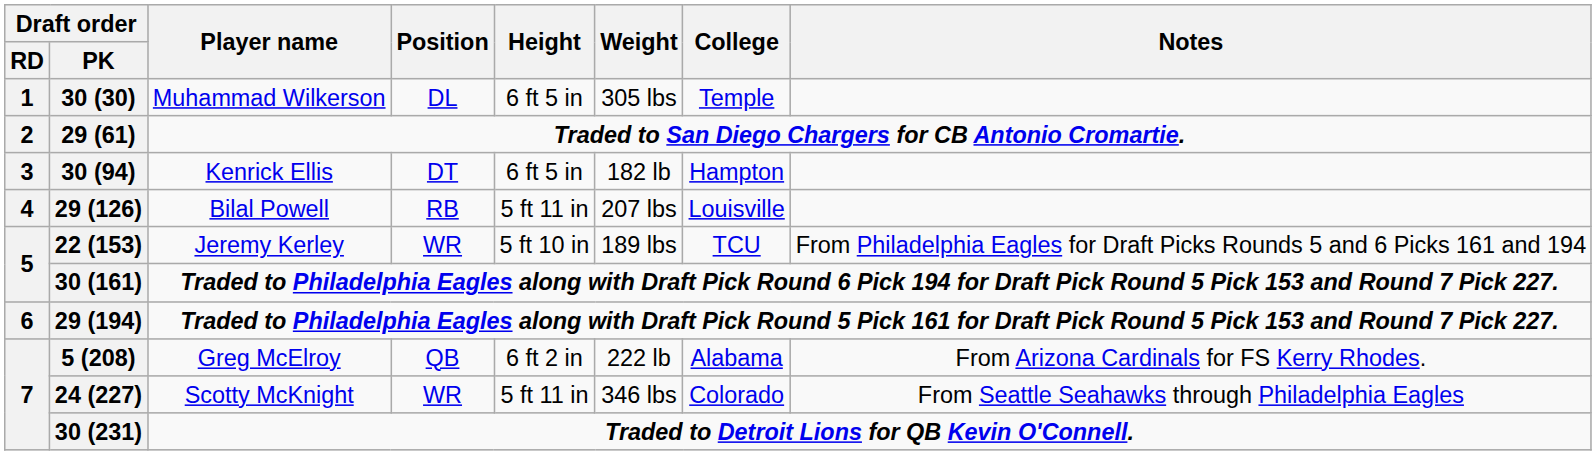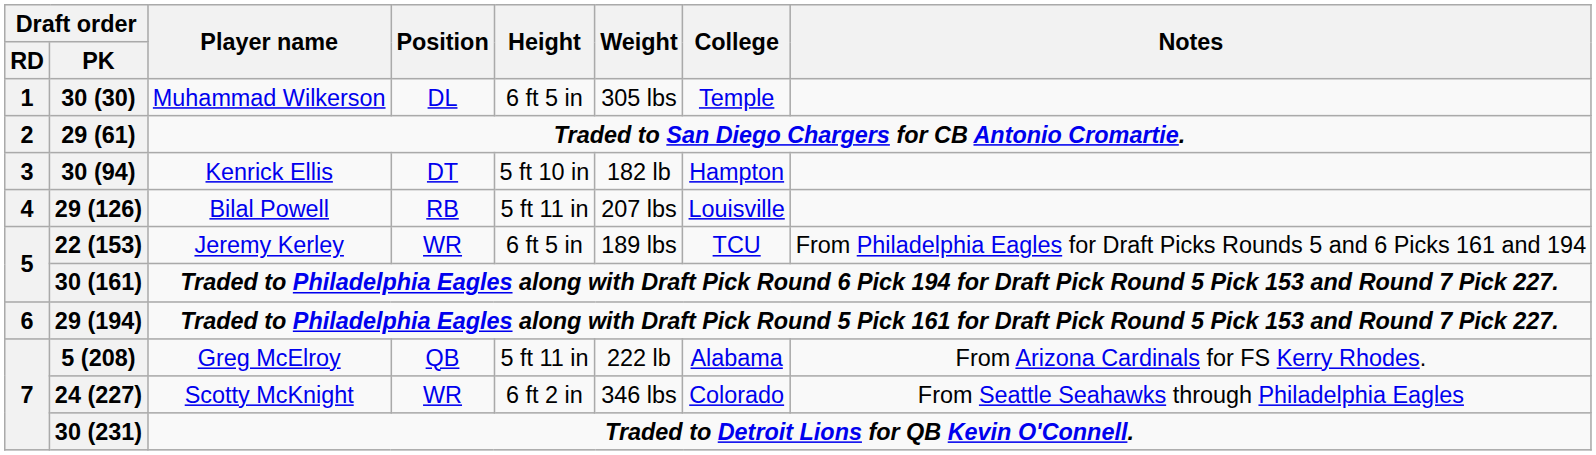 <table class="wikitable" style="font-size: 95%;text-align:center;">
 <tr>
 <th colspan="2">Draft order</th>
 <th rowspan="2">Player name</th>
 <th rowspan="2">Position</th>
 <th rowspan="2">Height</th>
 <th rowspan="2">Weight</th>
 <th rowspan="2">College</th>
 <th rowspan="2">Notes</th>
 </tr>
 <tr>
 <th>RD</th>
 <th>PK</th>
 </tr>
 <tr>
 <th>1</th>
 <th>30 (30)</th>
 <td><a href='#'>Muhammad Wilkerson</a></td>
 <td><a href='#'>DL</a></td>
 <td>6 ft 5 in</td>
 <td>305 lbs</td>
 <td><a href='#'>Temple</a></td>
 <td></td>
 </tr>
 <tr>
 <th>2</th>
 <th>29 (61)</th>
 <td style="text-align:center;" colspan="6"><strong><em>Traded to <a href='#'>San Diego Chargers</a> for CB <a href='#'>Antonio Cromartie</a>.</em></strong></td>
 </tr>
 <tr>
 <th>3</th>
 <th>30 (94)</th>
 <td><a href='#'>Kenrick Ellis</a></td>
 <td><a href='#'>DT</a></td>
-<td>6 ft 5 in</td>
+<td>5 ft 10 in</td>
 <td>182 lb</td>
 <td><a href='#'>Hampton</a></td>
 <td></td>
 </tr>
 <tr>
 <th>4</th>
 <th>29 (126)</th>
 <td><a href='#'>Bilal Powell</a></td>
 <td><a href='#'>RB</a></td>
 <td>5 ft 11 in</td>
 <td>207 lbs</td>
 <td><a href='#'>Louisville</a></td>
 <td></td>
 </tr>
 <tr>
 <th rowspan=2>5</th>
 <th>22 (153)</th>
 <td><a href='#'>Jeremy Kerley</a></td>
 <td><a href='#'>WR</a></td>
-<td>5 ft 10 in</td>
+<td>6 ft 5 in</td>
 <td>189 lbs</td>
 <td><a href='#'>TCU</a></td>
 <td>From <a href='#'>Philadelphia Eagles</a> for Draft Picks Rounds 5 and 6 Picks 161 and 194</td>
 </tr>
 <tr>
 <th>30 (161)</th>
 <td style="text-align:center;" colspan=6><strong><em>Traded to <a href='#'>Philadelphia Eagles</a> along with Draft Pick Round 6 Pick 194 for Draft Pick Round 5 Pick 153 and Round 7 Pick 227.</em></strong></td>
 </tr>
 <tr>
 <th>6</th>
 <th>29 (194)</th>
 <td style="text-align:center;" colspan=6><strong><em>Traded to <a href='#'>Philadelphia Eagles</a> along with Draft Pick Round 5 Pick 161 for Draft Pick Round 5 Pick 153 and Round 7 Pick 227.</em></strong></td>
 </tr>
 <tr>
 <th rowspan=3>7</th>
 <th>5 (208)</th>
 <td><a href='#'>Greg McElroy</a></td>
 <td><a href='#'>QB</a></td>
-<td>6 ft 2 in</td>
+<td>5 ft 11 in</td>
 <td>222 lb</td>
 <td><a href='#'>Alabama</a></td>
 <td>From <a href='#'>Arizona Cardinals</a> for FS <a href='#'>Kerry Rhodes</a>.</td>
 </tr>
 <tr>
 <th>24 (227)</th>
 <td><a href='#'>Scotty McKnight</a></td>
 <td><a href='#'>WR</a></td>
-<td>5 ft 11 in</td>
+<td>6 ft 2 in</td>
 <td>346 lbs</td>
 <td><a href='#'>Colorado</a></td>
 <td>From <a href='#'>Seattle Seahawks</a> through <a href='#'>Philadelphia Eagles</a></td>
 </tr>
 <tr>
 <th>30 (231)</th>
 <td style="text-align:center;" colspan=6><strong><em>Traded to <a href='#'>Detroit Lions</a> for QB <a href='#'>Kevin O'Connell</a>.</em></strong></td>
 </tr>
 </table>
